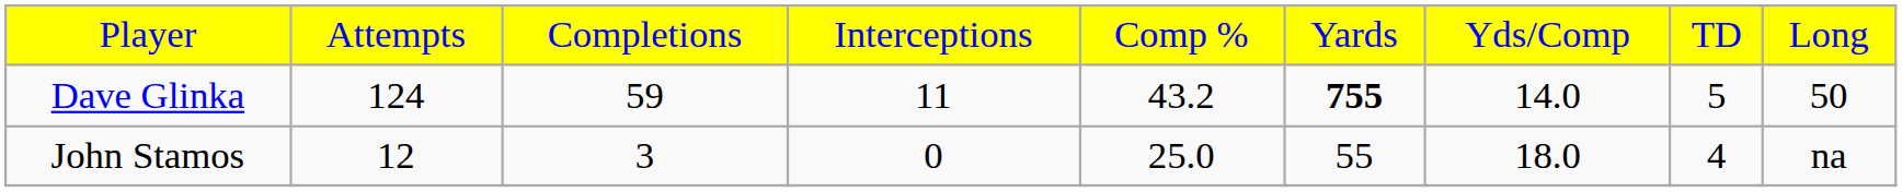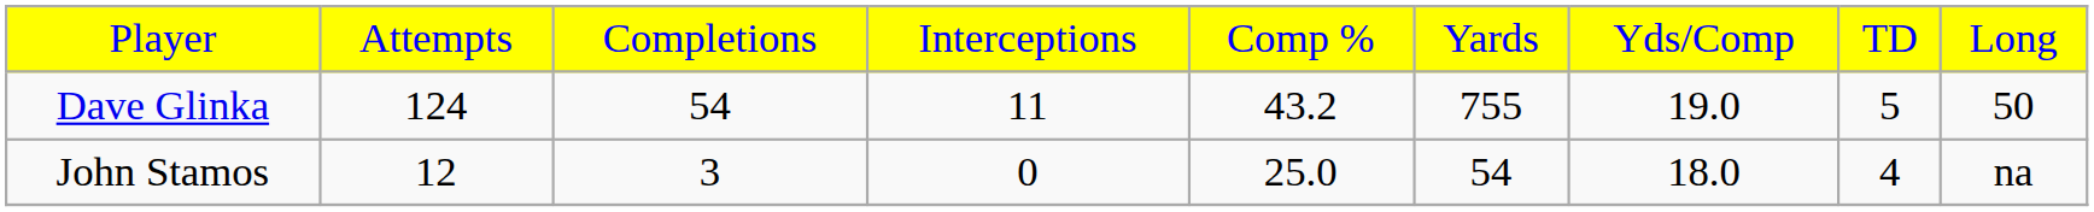 <table class="wikitable" width="90%">
 <tr align="center" style="background:yellow;color:blue;">
 <td>Player</td>
 <td>Attempts</td>
 <td>Completions</td>
 <td>Interceptions</td>
 <td>Comp %</td>
 <td>Yards</td>
 <td>Yds/Comp</td>
 <td>TD</td>
 <td>Long</td>
 </tr>
 <tr align="center" bgcolor="">
 <td><a href='#'>Dave Glinka</a></td>
 <td>124</td>
-<td>59</td>
+<td>54</td>
 <td>11</td>
 <td>43.2</td>
-<td><strong>755</strong></td>
-<td>14.0</td>
+<td>755</td>
+<td>19.0</td>
 <td>5</td>
 <td>50</td>
 </tr>
 <tr align="center" bgcolor="">
 <td>John Stamos</td>
 <td>12</td>
 <td>3</td>
 <td>0</td>
 <td>25.0</td>
-<td>55</td>
+<td>54</td>
 <td>18.0</td>
 <td>4</td>
 <td>na</td>
 </tr>
 <tr>
 </tr>
 </table>
